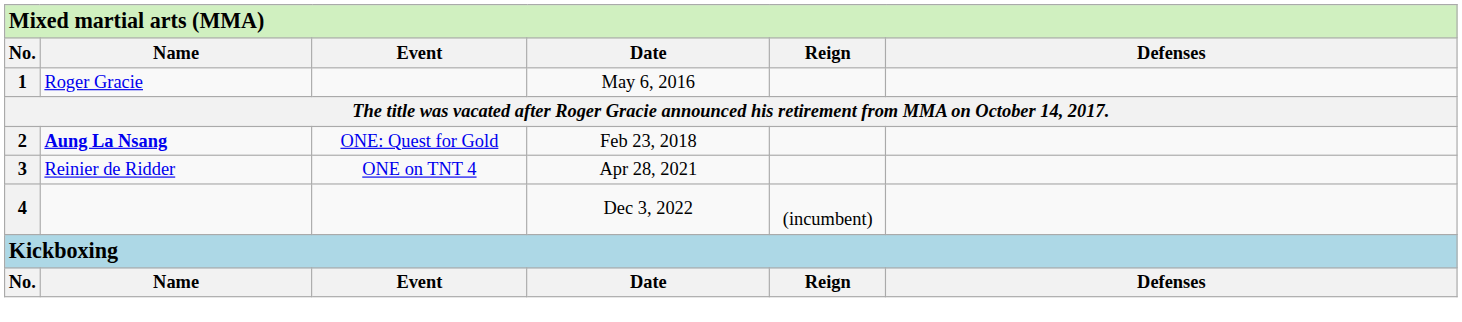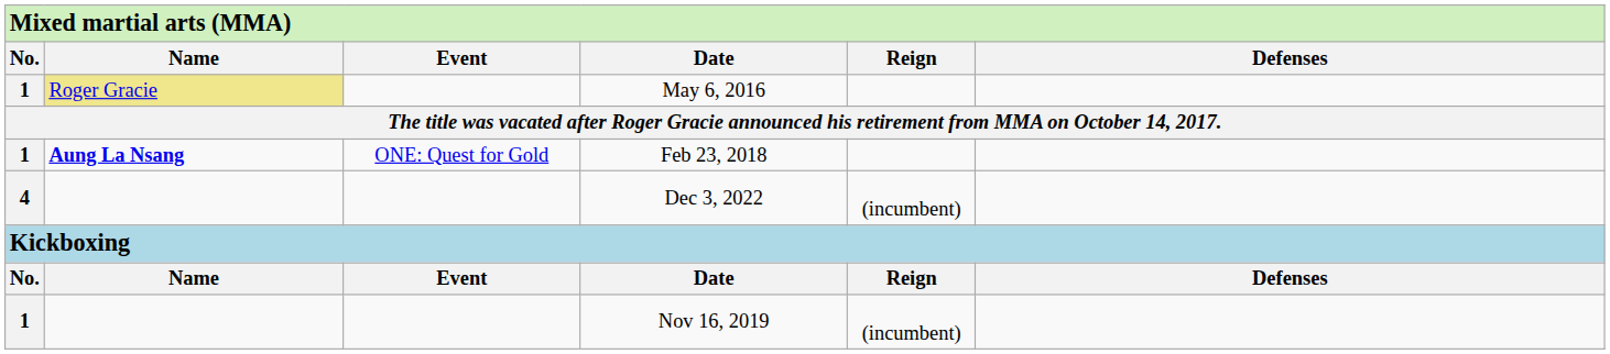 <table class="wikitable" width=100%>
 <tr>
 <td align=left colspan="6" bgcolor="#D0F0C0"><big><strong>Mixed martial arts (MMA)</strong></big></td>
 </tr>
 <tr>
 <th width=1%>No.</th>
 <th width=19%>Name</th>
 <th width=15%>Event</th>
 <th width=17%>Date</th>
 <th width=8%>Reign</th>
 <th width=40%>Defenses</th>
 </tr>
 <tr>
 <th>1</th>
-<td> <a href='#'>Roger Gracie</a><br></td>
+<td style="background: khaki;"> <a href='#'>Roger Gracie</a><br></td>
 <td align=center><br></td>
 <td align=center>May 6, 2016</td>
 <td align=center></td>
 <td></td>
 </tr>
 <tr>
 <th colspan=6 align=center><em>The title was vacated after Roger Gracie announced his retirement from MMA on October 14, 2017.</em></th>
 </tr>
 <tr>
-<th>2</th>
+<th>1</th>
 <td><strong> <a href='#'>Aung La Nsang</a><br></strong></td>
 <td align=center><a href='#'>ONE: Quest for Gold</a><br></td>
 <td align=center>Feb 23, 2018</td>
 <td align=center></td>
 <td><br></td>
-</tr>
-<tr>
-<th>3</th>
-<td> <a href='#'>Reinier de Ridder</a></td>
-<td align=center><a href='#'>ONE on TNT 4</a><br></td>
-<td align=center>Apr 28, 2021</td>
-<td align=center></td>
-<td></td>
 </tr>
 <tr>
 <th>4</th>
 <td></td>
 <td align=center><br></td>
 <td align=center>Dec 3, 2022</td>
 <td align=center><br>(incumbent)<br></td>
 <td></td>
 </tr>
 <tr>
 <td align=left colspan="6" bgcolor="#ADD8E6"><big><strong>Kickboxing</strong></big></td>
 </tr>
 <tr>
 <th width=1%>No.</th>
 <th width=19%>Name</th>
 <th width=15%>Event</th>
 <th width=17%>Date</th>
 <th width=8%>Reign</th>
 <th width=40%>Defenses</th>
 </tr>
+<tr>
+<th>1</th>
+<td><br></td>
+<td align=center><br></td>
+<td align=center>Nov 16, 2019</td>
+<td align=center><br>(incumbent)<br></td>
+<td><br></td>
+</tr>
 </table>
